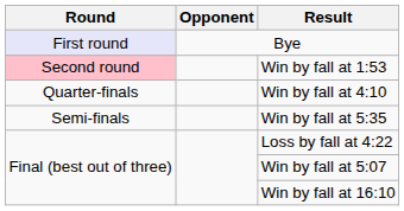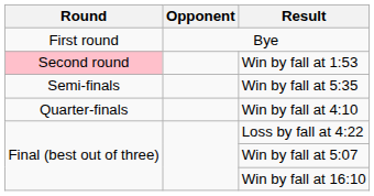 <table class="wikitable" style=" text-align:center;">
 <tr>
 <th>Round</th>
 <th>Opponent</th>
 <th>Result</th>
 </tr>
 <tr>
-<td style="background: lavender;">First round</td>
+<td>First round</td>
 <td colspan=2>Bye</td>
 </tr>
 <tr>
 <td style="background: pink;">Second round</td>
 <td></td>
 <td align=left>Win by fall at 1:53</td>
 </tr>
 <tr>
+<td>Semi-finals</td>
+<td></td>
+<td align=left>Win by fall at 5:35</td>
+</tr>
+<tr>
 <td>Quarter-finals</td>
 <td></td>
 <td align=left>Win by fall at 4:10</td>
-</tr>
-<tr>
-<td>Semi-finals</td>
-<td></td>
-<td align=left>Win by fall at 5:35</td>
 </tr>
 <tr>
 <td rowspan=3>Final (best out of three)</td>
 <td rowspan=3></td>
 <td align=left>Loss by fall at 4:22</td>
 </tr>
 <tr>
 <td align=left>Win by fall at 5:07</td>
 </tr>
 <tr>
 <td align=left>Win by fall at 16:10 </td>
 </tr>
 </table>
